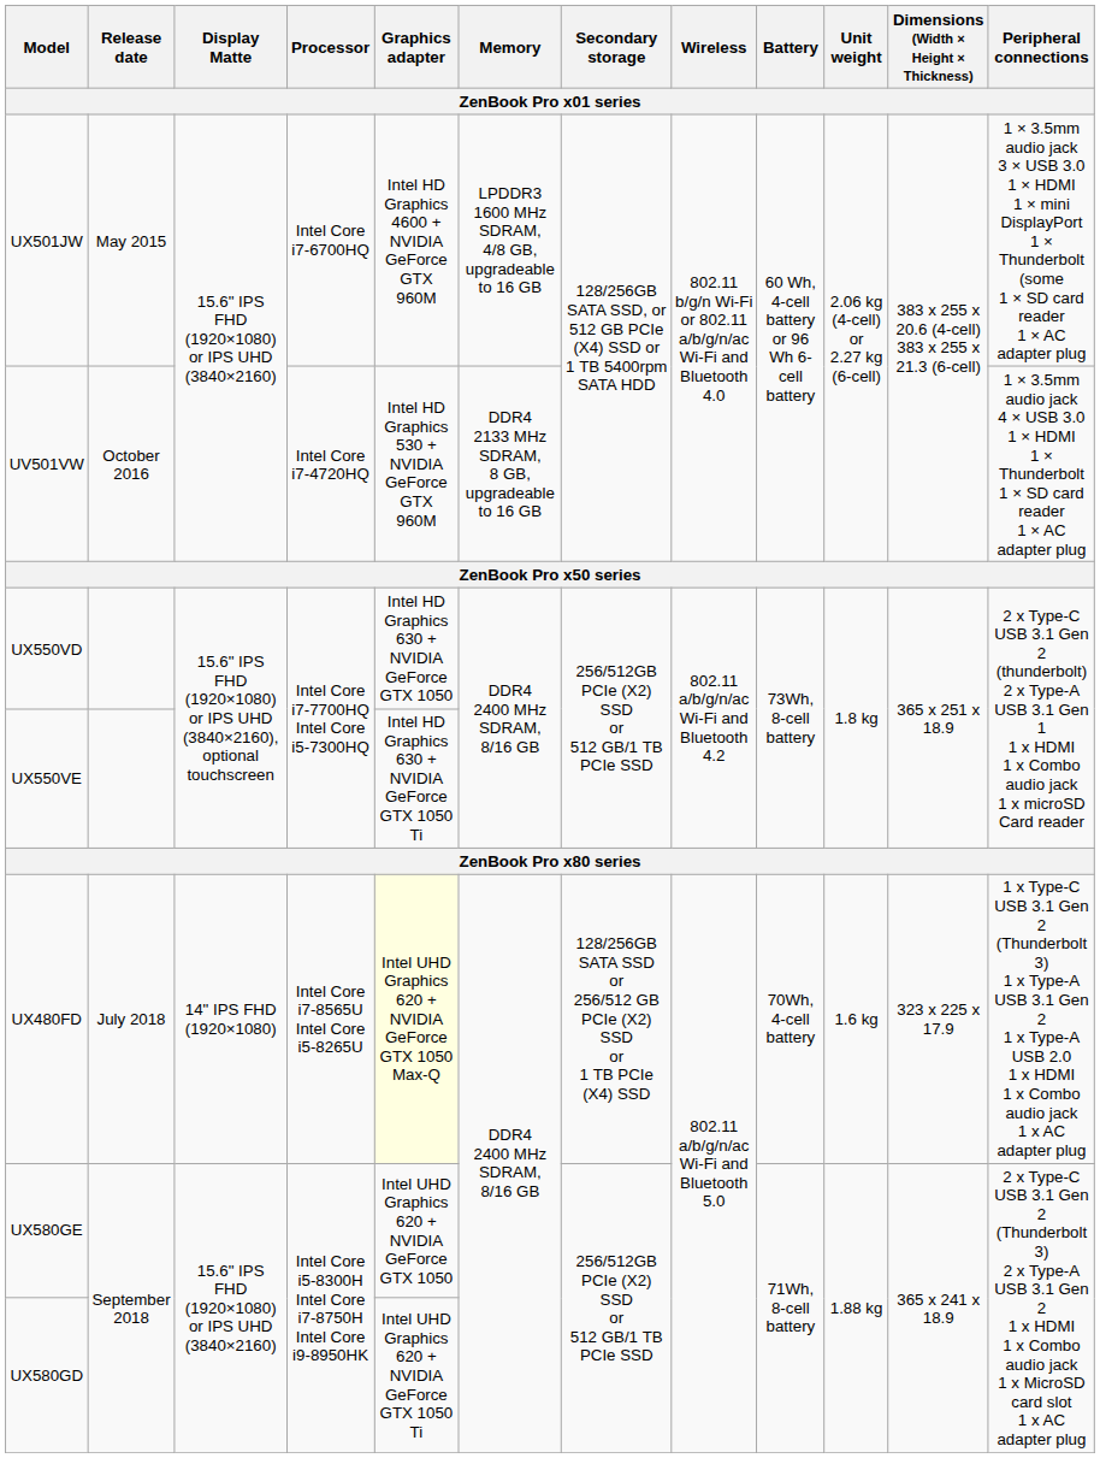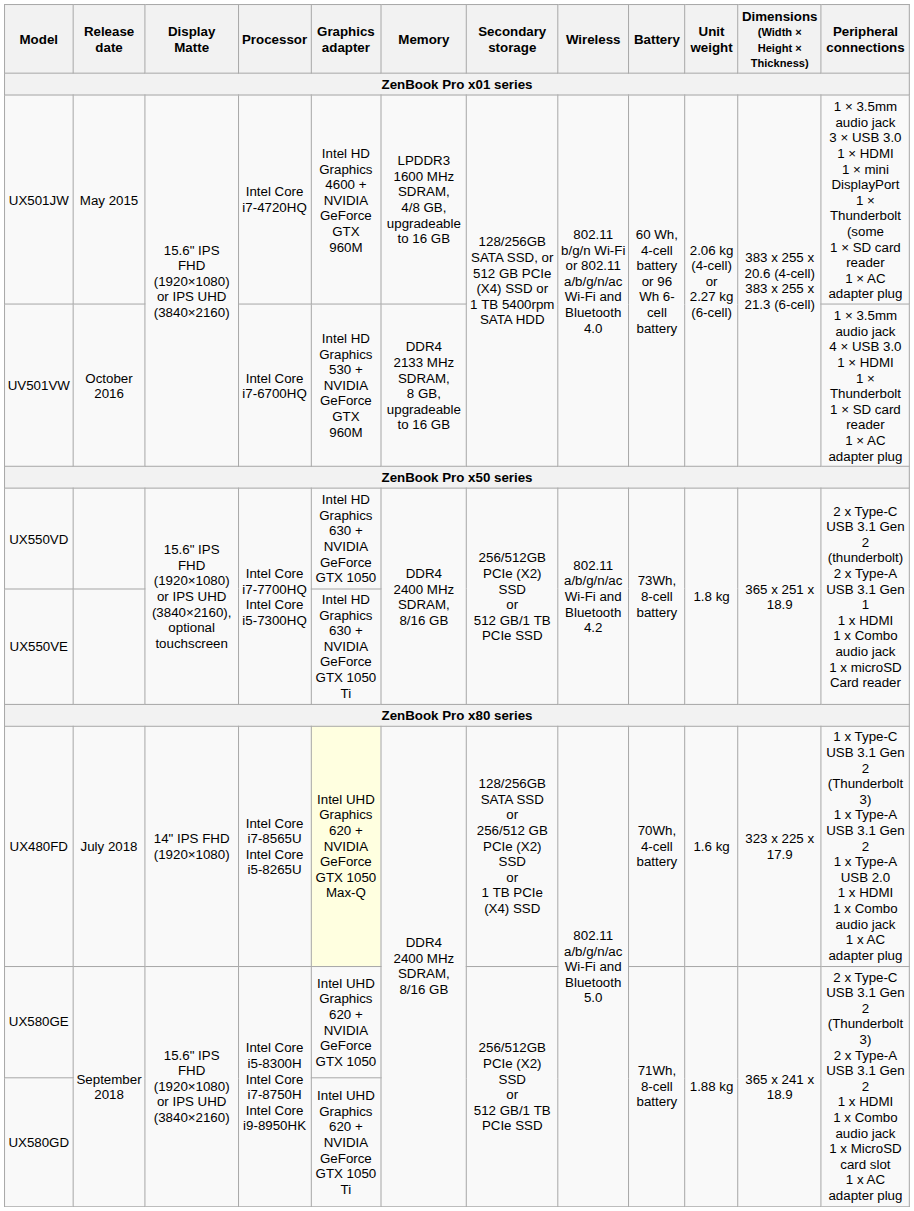 <table class="wikitable mw-collapsible mw-collapsed" style="font-size: 80%; text-align: center; min-width: 80%;">
 <tr>
 <th>Model</th>
 <th>Release date</th>
 <th>Display<br>Matte</th>
 <th>Processor</th>
 <th>Graphics adapter</th>
 <th>Memory</th>
 <th>Secondary storage</th>
 <th>Wireless</th>
 <th>Battery</th>
 <th>Unit weight</th>
 <th>Dimensions<br><small>(Width × Height × Thickness)</small></th>
 <th>Peripheral connections</th>
 </tr>
 <tr>
 <th colspan="12">ZenBook Pro x01 series</th>
 </tr>
 <tr>
 <td>UX501JW</td>
 <td>May 2015</td>
 <td rowspan="2">15.6" IPS FHD (1920×1080) or IPS UHD (3840×2160)</td>
-<td>Intel Core i7-6700HQ</td>
+<td>Intel Core i7-4720HQ</td>
 <td>Intel HD Graphics 4600 + NVIDIA GeForce GTX 960M</td>
 <td>LPDDR3 1600 MHz SDRAM, 4/8 GB, upgradeable to 16 GB</td>
 <td rowspan="2">128/256GB SATA SSD, or 512 GB PCIe (X4) SSD or 1 TB 5400rpm SATA HDD</td>
 <td rowspan="2">802.11 b/g/n Wi-Fi or 802.11 a/b/g/n/ac Wi-Fi and Bluetooth 4.0</td>
 <td rowspan="2">60 Wh, 4-cell battery or 96 Wh 6-cell battery</td>
 <td rowspan="2">2.06 kg (4-cell) or 2.27 kg (6-cell)</td>
 <td rowspan="2">383 x 255 x 20.6 (4-cell)<br>383 x 255 x 21.3 (6-cell)</td>
 <td>1 × 3.5mm audio jack<br>3 × USB 3.0<br>1 × HDMI<br>1 × mini DisplayPort<br>1 × Thunderbolt (some<br>1 × SD card reader<br>1 × AC adapter plug</td>
 </tr>
 <tr>
 <td>UV501VW</td>
 <td>October 2016</td>
-<td>Intel Core i7-4720HQ</td>
+<td>Intel Core i7-6700HQ</td>
 <td>Intel HD Graphics 530 + NVIDIA GeForce GTX 960M</td>
 <td>DDR4 2133 MHz SDRAM, 8 GB, upgradeable to 16 GB</td>
 <td>1 × 3.5mm audio jack<br>4 × USB 3.0<br>1 × HDMI<br>1 × Thunderbolt<br>1 × SD card reader<br>1 × AC adapter plug</td>
 </tr>
 <tr>
 <th colspan="12">ZenBook Pro x50 series</th>
 </tr>
 <tr>
 <td>UX550VD</td>
 <td></td>
 <td rowspan="2">15.6" IPS FHD (1920×1080) or IPS UHD (3840×2160), optional touchscreen</td>
 <td rowspan="2">Intel Core i7-7700HQ<br>Intel Core i5-7300HQ</td>
 <td>Intel HD Graphics 630 + NVIDIA GeForce GTX 1050</td>
 <td rowspan="2">DDR4 2400 MHz SDRAM, 8/16 GB</td>
 <td rowspan="2">256/512GB PCIe (X2) SSD<br>or<br>512 GB/1 TB PCIe SSD</td>
 <td rowspan="2">802.11 a/b/g/n/ac Wi-Fi and Bluetooth 4.2</td>
 <td rowspan="2">73Wh, 8-cell battery</td>
 <td rowspan="2">1.8 kg</td>
 <td rowspan="2">365 x 251 x 18.9</td>
 <td rowspan="2">2 x Type-C  USB 3.1 Gen 2 (thunderbolt)<br>2 x Type-A USB 3.1 Gen 1<br>1 x HDMI<br>1 x Combo audio jack<br>1 x microSD Card reader</td>
 </tr>
 <tr>
 <td>UX550VE</td>
 <td></td>
 <td>Intel HD Graphics 630 + NVIDIA GeForce GTX 1050 Ti</td>
 </tr>
 <tr>
 <th colspan="12">ZenBook Pro x80 series</th>
 </tr>
 <tr>
 <td>UX480FD</td>
 <td>July 2018</td>
 <td>14" IPS FHD (1920×1080)</td>
 <td>Intel Core i7-8565U<br>Intel Core i5-8265U</td>
 <td style="background: lightyellow;">Intel UHD Graphics 620 + NVIDIA GeForce GTX 1050 Max-Q</td>
 <td rowspan="3">DDR4 2400 MHz SDRAM, 8/16 GB</td>
 <td>128/256GB SATA SSD<br>or<br>256/512 GB PCIe (X2) SSD<br>or<br>1 TB PCIe (X4) SSD</td>
 <td rowspan="3">802.11 a/b/g/n/ac Wi-Fi and Bluetooth 5.0</td>
 <td>70Wh, 4-cell battery</td>
 <td>1.6 kg</td>
 <td>323 x 225 x 17.9</td>
 <td>1 x Type-C USB 3.1 Gen 2 (Thunderbolt 3)<br>1 x Type-A USB 3.1 Gen 2<br>1 x Type-A USB 2.0<br>1 x HDMI<br>1 x Combo audio jack<br>1 x AC adapter plug</td>
 </tr>
 <tr>
 <td>UX580GE</td>
 <td rowspan="2">September 2018</td>
 <td rowspan="2">15.6" IPS FHD (1920×1080) or IPS UHD (3840×2160)</td>
 <td rowspan="2">Intel Core i5-8300H<br>Intel Core i7-8750H<br>Intel Core i9-8950HK</td>
 <td>Intel UHD Graphics 620 + NVIDIA GeForce GTX 1050</td>
 <td rowspan="2">256/512GB PCIe (X2) SSD<br>or<br>512 GB/1 TB PCIe SSD</td>
 <td rowspan="2">71Wh, 8-cell battery</td>
 <td rowspan="2">1.88 kg</td>
 <td rowspan="2">365 x 241 x 18.9</td>
 <td rowspan="2">2 x Type-C USB 3.1 Gen 2 (Thunderbolt 3)<br>2 x Type-A USB 3.1 Gen 2<br>1 x HDMI<br>1 x Combo audio jack<br>1 x MicroSD card slot<br>1 x AC adapter plug</td>
 </tr>
 <tr>
 <td>UX580GD</td>
 <td>Intel UHD Graphics 620 + NVIDIA GeForce GTX 1050 Ti</td>
 </tr>
 </table>
